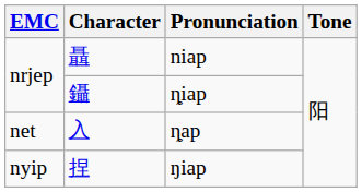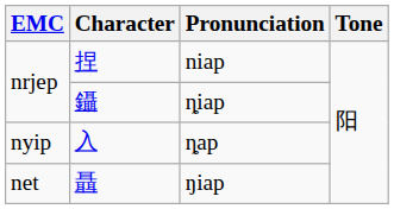 <table class="wikitable">
 <tr>
 <th><a href='#'>EMC</a></th>
 <th>Character</th>
 <th>Pronunciation</th>
 <th>Tone</th>
 </tr>
 <tr>
 <td rowspan="2">nrjep</td>
-<td><a href='#'>聶</a></td>
+<td><a href='#'>捏</a></td>
 <td>niap</td>
 <td rowspan="4">阳</td>
 </tr>
 <tr>
 <td><a href='#'>鑷</a></td>
 <td>ȵiap</td>
 </tr>
 <tr>
-<td>net</td>
+<td>nyip</td>
 <td><a href='#'>入</a></td>
 <td>ȵap</td>
 </tr>
 <tr>
-<td>nyip</td>
-<td><a href='#'>捏</a></td>
+<td>net</td>
+<td><a href='#'>聶</a></td>
 <td>ŋiap</td>
 </tr>
 </table>
